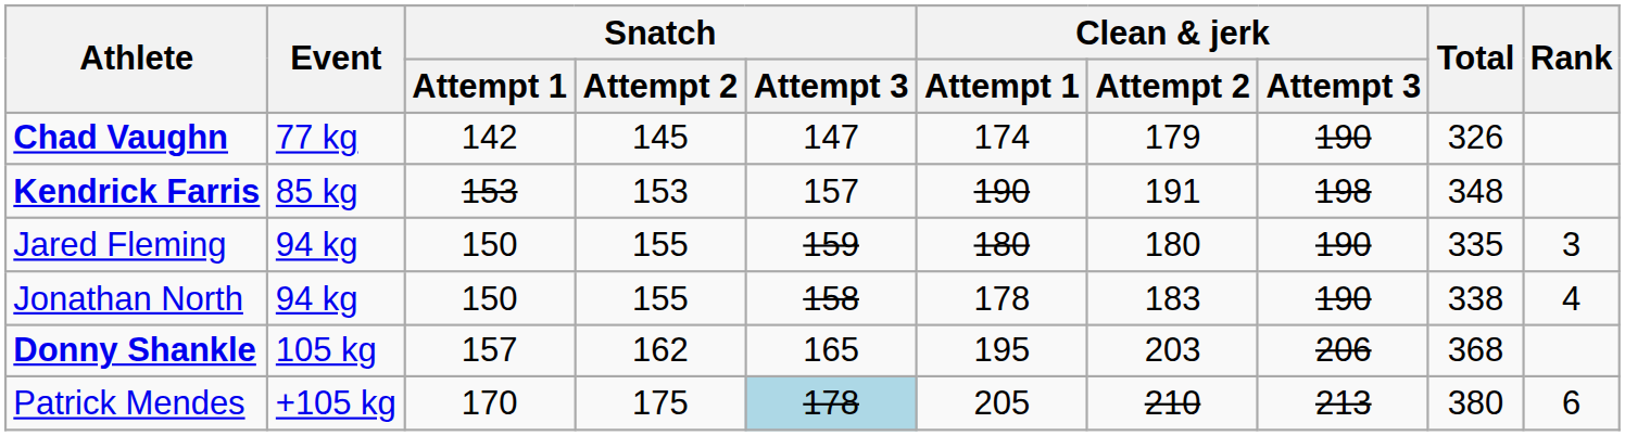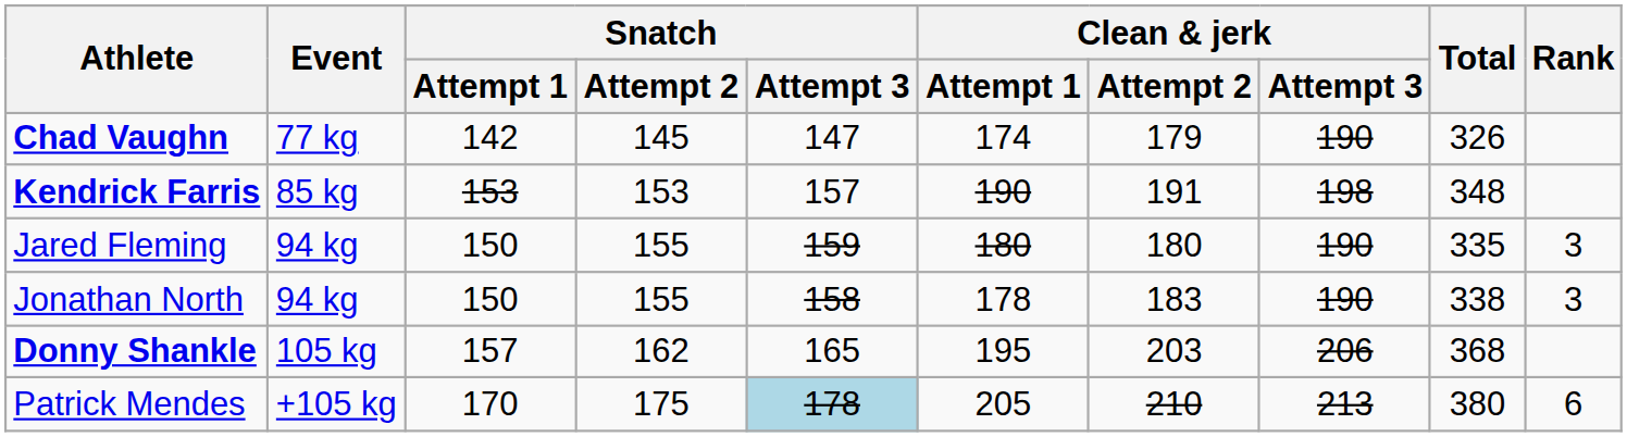 <table class="wikitable" style="font-size:90%">
 <tr>
 <th rowspan=2>Athlete</th>
 <th rowspan=2>Event</th>
 <th colspan=3>Snatch</th>
 <th colspan=3>Clean & jerk</th>
 <th rowspan=2>Total</th>
 <th rowspan=2>Rank</th>
 </tr>
 <tr>
 <th>Attempt 1</th>
 <th>Attempt 2</th>
 <th>Attempt 3</th>
 <th>Attempt 1</th>
 <th>Attempt 2</th>
 <th>Attempt 3</th>
 </tr>
 <tr align=center>
 <td align=left><strong><a href='#'>Chad Vaughn</a></strong></td>
 <td align=left><a href='#'>77 kg</a></td>
 <td>142</td>
 <td>145</td>
 <td>147</td>
 <td>174</td>
 <td>179</td>
 <td><s>190</s></td>
 <td>326</td>
 <td></td>
 </tr>
 <tr align=center>
 <td align=left><strong><a href='#'>Kendrick Farris</a></strong></td>
 <td align=left><a href='#'>85 kg</a></td>
 <td><s>153</s></td>
 <td>153</td>
 <td>157</td>
 <td><s>190</s></td>
 <td>191</td>
 <td><s>198</s></td>
 <td>348</td>
 <td></td>
 </tr>
 <tr align=center>
 <td align=left><a href='#'>Jared Fleming</a></td>
 <td align=left><a href='#'>94 kg</a></td>
 <td>150</td>
 <td>155</td>
 <td><s>159</s></td>
 <td><s>180</s></td>
 <td>180</td>
 <td><s>190</s></td>
 <td>335</td>
 <td>3</td>
 </tr>
 <tr align=center>
 <td align=left><a href='#'>Jonathan North</a></td>
 <td align=left><a href='#'>94 kg</a></td>
 <td>150</td>
 <td>155</td>
 <td><s>158</s></td>
 <td>178</td>
 <td>183</td>
 <td><s>190</s></td>
 <td>338</td>
-<td>4</td>
+<td>3</td>
 </tr>
 <tr align=center>
 <td align=left><strong><a href='#'>Donny Shankle</a></strong></td>
 <td align=left><a href='#'>105 kg</a></td>
 <td>157</td>
 <td>162</td>
 <td>165</td>
 <td>195</td>
 <td>203</td>
 <td><s>206</s></td>
 <td>368</td>
 <td></td>
 </tr>
 <tr align=center>
 <td align=left><a href='#'>Patrick Mendes</a></td>
 <td align=left><a href='#'>+105 kg</a></td>
 <td>170</td>
 <td>175</td>
 <td style="background: lightblue;"><s>178</s></td>
 <td>205</td>
 <td><s>210</s></td>
 <td><s>213</s></td>
 <td>380</td>
 <td>6</td>
 </tr>
 </table>
